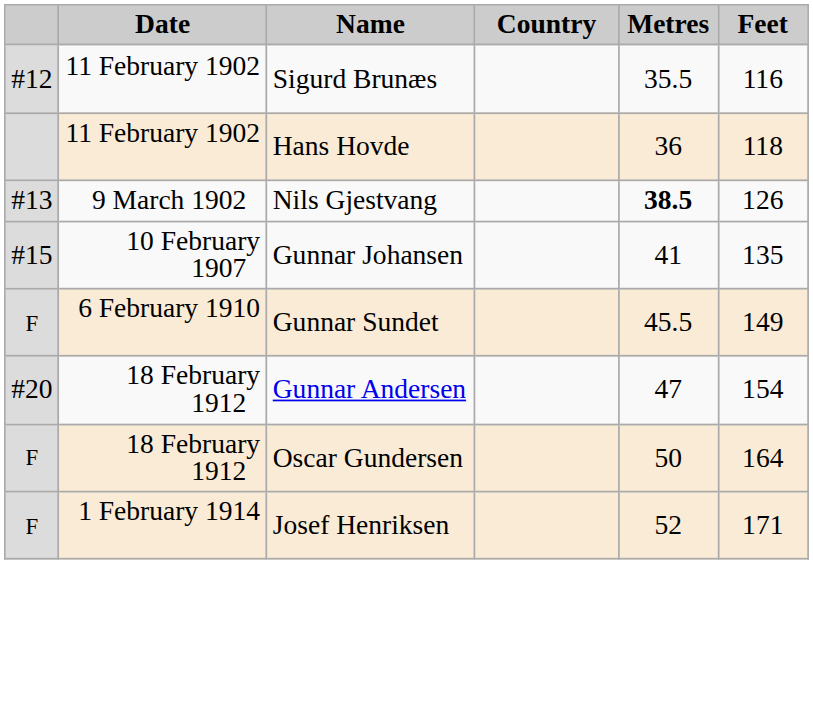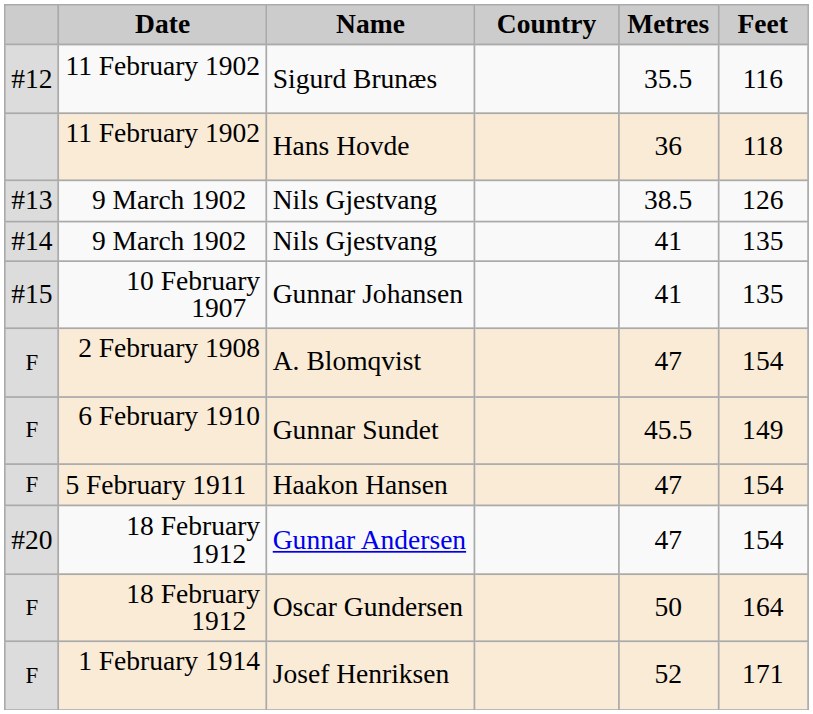 <table class="wikitable sortable" style="text-align:left; line-height:16px; width:37%;">
 <tr>
 <th style="background-color: #ccc;" width="15"></th>
 <th style="background-color: #ccc;" width="140">Date</th>
 <th style="background-color: #ccc;" width="135">Name</th>
 <th style="background-color: #ccc;" width="85">Country</th>
 <th style="background-color: #ccc;" width="52">Metres</th>
 <th style="background-color: #ccc;" width="52">Feet</th>
 </tr>
 <tr>
 <td bgcolor=gainsboro align=center>#12</td>
 <td align=right>11 February 1902  </td>
 <td>Sigurd Brunæs</td>
 <td></td>
 <td align=center>35.5</td>
 <td align=center>116</td>
 </tr>
 <tr bgcolor=#FAEBD7>
 <td bgcolor=gainsboro align=center><small></small></td>
 <td align=right>11 February 1902  </td>
 <td>Hans Hovde</td>
 <td></td>
 <td align=center>36</td>
 <td align=center>118</td>
 </tr>
 <tr>
 <td bgcolor=gainsboro align=center>#13</td>
 <td align=right>9 March 1902  </td>
 <td>Nils Gjestvang</td>
 <td></td>
-<td align=center><strong>38.5</strong></td>
+<td align=center>38.5</td>
 <td align=center>126</td>
+</tr>
+<tr>
+<td bgcolor=gainsboro align=center>#14</td>
+<td align=right>9 March 1902  </td>
+<td>Nils Gjestvang</td>
+<td></td>
+<td align=center>41</td>
+<td align=center>135</td>
 </tr>
 <tr>
 <td bgcolor=gainsboro align=center>#15</td>
 <td align=right>10 February 1907  </td>
 <td>Gunnar Johansen</td>
 <td></td>
 <td align=center>41</td>
 <td align=center>135</td>
 </tr>
 <tr bgcolor=#FAEBD7>
 <td bgcolor=gainsboro align=center><small>F</small></td>
+<td align=right>2 February 1908  </td>
+<td>A. Blomqvist</td>
+<td></td>
+<td align=center>47</td>
+<td align=center>154</td>
+</tr>
+<tr bgcolor=#FAEBD7>
+<td bgcolor=gainsboro align=center><small>F</small></td>
 <td align=right>6 February 1910  </td>
 <td>Gunnar Sundet</td>
 <td></td>
 <td align=center>45.5</td>
 <td align=center>149</td>
+</tr>
+<tr bgcolor=#FAEBD7>
+<td bgcolor=gainsboro align=center><small>F</small></td>
+<td align=right>5 February 1911  </td>
+<td>Haakon Hansen</td>
+<td></td>
+<td align=center>47</td>
+<td align=center>154</td>
 </tr>
 <tr>
 <td bgcolor=gainsboro align=center>#20</td>
 <td align=right>18 February 1912  </td>
 <td><a href='#'>Gunnar Andersen</a></td>
 <td></td>
 <td align=center>47</td>
 <td align=center>154</td>
 </tr>
 <tr bgcolor=#FAEBD7>
 <td bgcolor=gainsboro align=center><small>F</small></td>
 <td align=right>18 February 1912  </td>
 <td>Oscar Gundersen</td>
 <td></td>
 <td align=center>50</td>
 <td align=center>164</td>
 </tr>
 <tr bgcolor=#FAEBD7>
 <td bgcolor=gainsboro align=center><small>F</small></td>
 <td align=right>1 February 1914  </td>
 <td>Josef Henriksen</td>
 <td></td>
 <td align=center>52</td>
 <td align=center>171</td>
 </tr>
 </table>
